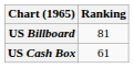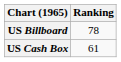 <table class="wikitable plainrowheaders sortable">
 <tr>
 <th scope="col">Chart (1965)</th>
 <th scope="col">Ranking</th>
 </tr>
 <tr>
 <th scope="row">US <em>Billboard</em></th>
-<td style="text-align:center;">81</td>
+<td style="text-align:center;">78</td>
 </tr>
 <tr>
 <th scope="row">US <em>Cash Box</em></th>
 <td style="text-align:center;">61</td>
 </tr>
 </table>
